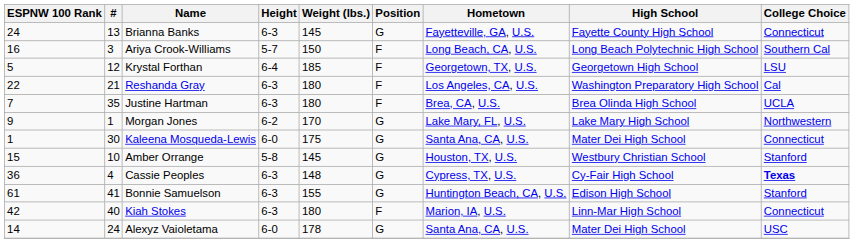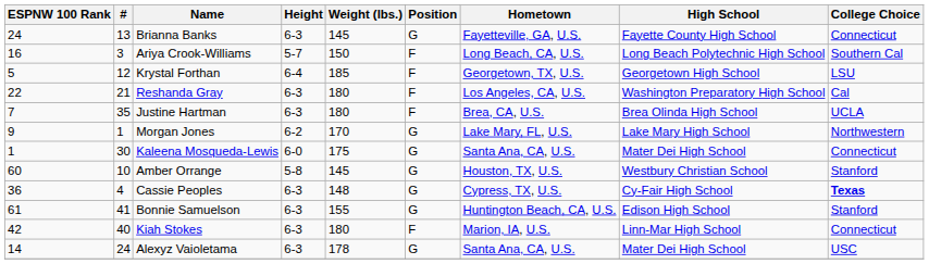 <table class="wikitable sortable" style="font-size: 90%">
 <tr>
 <th>ESPNW 100 Rank</th>
 <th>#</th>
 <th>Name</th>
 <th>Height</th>
 <th>Weight (lbs.)</th>
 <th>Position</th>
 <th>Hometown</th>
 <th>High School</th>
 <th>College Choice</th>
 </tr>
 <tr>
 <td>24</td>
 <td>13</td>
 <td>Brianna Banks</td>
 <td>6-3</td>
 <td>145</td>
 <td>G</td>
 <td><a href='#'>Fayetteville, GA</a>, <a href='#'>U.S.</a></td>
 <td><a href='#'>Fayette County High School</a></td>
 <td><a href='#'>Connecticut</a></td>
 </tr>
 <tr>
 <td>16</td>
 <td>3</td>
 <td>Ariya Crook-Williams</td>
 <td>5-7</td>
 <td>150</td>
 <td>F</td>
 <td><a href='#'>Long Beach, CA</a>, <a href='#'>U.S.</a></td>
 <td><a href='#'>Long Beach Polytechnic High School</a></td>
 <td><a href='#'>Southern Cal</a></td>
 </tr>
 <tr>
 <td>5</td>
 <td>12</td>
 <td>Krystal Forthan</td>
 <td>6-4</td>
 <td>185</td>
 <td>F</td>
 <td><a href='#'>Georgetown, TX</a>, <a href='#'>U.S.</a></td>
 <td><a href='#'>Georgetown High School</a></td>
 <td><a href='#'>LSU</a></td>
 </tr>
 <tr>
 <td>22</td>
 <td>21</td>
 <td><a href='#'>Reshanda Gray</a></td>
 <td>6-3</td>
 <td>180</td>
 <td>F</td>
 <td><a href='#'>Los Angeles, CA</a>, <a href='#'>U.S.</a></td>
 <td><a href='#'>Washington Preparatory High School</a></td>
 <td><a href='#'>Cal</a></td>
 </tr>
 <tr>
 <td>7</td>
 <td>35</td>
 <td>Justine Hartman</td>
 <td>6-3</td>
 <td>180</td>
 <td>F</td>
 <td><a href='#'>Brea, CA</a>, <a href='#'>U.S.</a></td>
 <td><a href='#'>Brea Olinda High School</a></td>
 <td><a href='#'>UCLA</a></td>
 </tr>
 <tr>
 <td>9</td>
 <td>1</td>
 <td>Morgan Jones</td>
 <td>6-2</td>
 <td>170</td>
 <td>G</td>
 <td><a href='#'>Lake Mary, FL</a>, <a href='#'>U.S.</a></td>
 <td><a href='#'>Lake Mary High School</a></td>
 <td><a href='#'>Northwestern</a></td>
 </tr>
 <tr>
 <td>1</td>
 <td>30</td>
 <td><a href='#'>Kaleena Mosqueda-Lewis</a></td>
 <td>6-0</td>
 <td>175</td>
 <td>G</td>
 <td><a href='#'>Santa Ana, CA</a>, <a href='#'>U.S.</a></td>
 <td><a href='#'>Mater Dei High School</a></td>
 <td><a href='#'>Connecticut</a></td>
 </tr>
 <tr>
-<td>15</td>
+<td>60</td>
 <td>10</td>
 <td>Amber Orrange</td>
 <td>5-8</td>
 <td>145</td>
 <td>G</td>
 <td><a href='#'>Houston, TX</a>, <a href='#'>U.S.</a></td>
 <td><a href='#'>Westbury Christian School</a></td>
 <td><a href='#'>Stanford</a></td>
 </tr>
 <tr>
 <td>36</td>
 <td>4</td>
 <td>Cassie Peoples</td>
 <td>6-3</td>
 <td>148</td>
 <td>G</td>
 <td><a href='#'>Cypress, TX</a>, <a href='#'>U.S.</a></td>
 <td><a href='#'>Cy-Fair High School</a></td>
 <td><strong><a href='#'>Texas</a></strong></td>
 </tr>
 <tr>
 <td>61</td>
 <td>41</td>
 <td>Bonnie Samuelson</td>
 <td>6-3</td>
 <td>155</td>
 <td>G</td>
 <td><a href='#'>Huntington Beach, CA</a>, <a href='#'>U.S.</a></td>
 <td><a href='#'>Edison High School</a></td>
 <td><a href='#'>Stanford</a></td>
 </tr>
 <tr>
 <td>42</td>
 <td>40</td>
 <td><a href='#'>Kiah Stokes</a></td>
 <td>6-3</td>
 <td>180</td>
 <td>F</td>
 <td><a href='#'>Marion, IA</a>, <a href='#'>U.S.</a></td>
 <td><a href='#'>Linn-Mar High School</a></td>
 <td><a href='#'>Connecticut</a></td>
 </tr>
 <tr>
 <td>14</td>
 <td>24</td>
 <td>Alexyz Vaioletama</td>
-<td>6-0</td>
+<td>6-3</td>
 <td>178</td>
 <td>G</td>
 <td><a href='#'>Santa Ana, CA</a>, <a href='#'>U.S.</a></td>
 <td><a href='#'>Mater Dei High School</a></td>
 <td><a href='#'>USC</a></td>
 </tr>
 <tr>
 </tr>
 </table>
